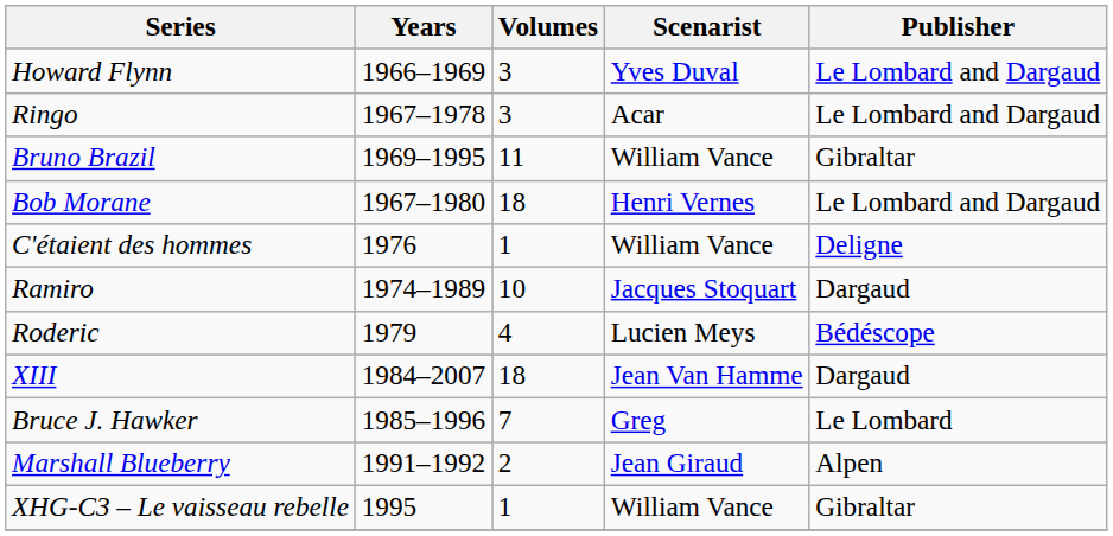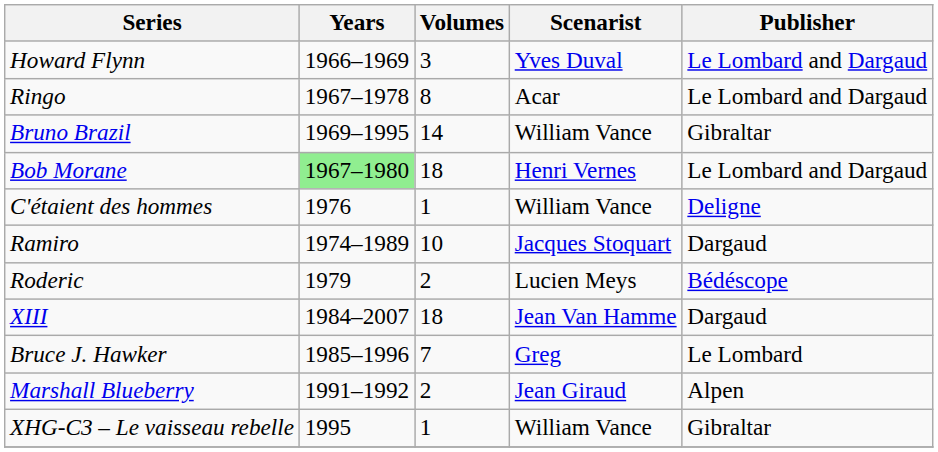 <table class="wikitable" id="noveltable" border="1">
 <tr>
 <th>Series</th>
 <th>Years</th>
 <th>Volumes</th>
 <th>Scenarist</th>
 <th>Publisher</th>
 </tr>
 <tr align="left">
 <td><em>Howard Flynn</em></td>
 <td>1966–1969</td>
 <td>3</td>
 <td><a href='#'>Yves Duval</a></td>
 <td><a href='#'>Le Lombard</a> and <a href='#'>Dargaud</a></td>
 </tr>
 <tr>
 <td><em>Ringo</em></td>
 <td>1967–1978</td>
-<td>3</td>
+<td>8</td>
 <td>Acar</td>
 <td>Le Lombard and Dargaud</td>
 </tr>
 <tr>
 <td><em><a href='#'>Bruno Brazil</a></em></td>
 <td>1969–1995</td>
-<td>11</td>
+<td>14</td>
 <td>William Vance</td>
 <td>Gibraltar</td>
 </tr>
 <tr>
 <td><em><a href='#'>Bob Morane</a></em></td>
-<td>1967–1980</td>
+<td style="background: lightgreen;">1967–1980</td>
 <td>18</td>
 <td><a href='#'>Henri Vernes</a></td>
 <td>Le Lombard and Dargaud</td>
 </tr>
 <tr>
 <td><em>C'étaient des hommes</em></td>
 <td>1976</td>
 <td>1</td>
 <td>William Vance</td>
 <td><a href='#'>Deligne</a></td>
 </tr>
 <tr>
 <td><em>Ramiro</em></td>
 <td>1974–1989</td>
 <td>10</td>
 <td><a href='#'>Jacques Stoquart</a></td>
 <td>Dargaud</td>
 </tr>
 <tr>
 <td><em>Roderic</em></td>
 <td>1979</td>
-<td>4</td>
+<td>2</td>
 <td>Lucien Meys</td>
 <td><a href='#'>Bédéscope</a></td>
 </tr>
 <tr>
 <td><em><a href='#'>XIII</a></em></td>
 <td>1984–2007</td>
 <td>18</td>
 <td><a href='#'>Jean Van Hamme</a></td>
 <td>Dargaud</td>
 </tr>
 <tr>
 <td><em>Bruce J. Hawker</em></td>
 <td>1985–1996</td>
 <td>7</td>
 <td><a href='#'>Greg</a></td>
 <td>Le Lombard</td>
 </tr>
 <tr>
 <td><em><a href='#'>Marshall Blueberry</a></em></td>
 <td>1991–1992</td>
 <td>2</td>
 <td><a href='#'>Jean Giraud</a></td>
 <td>Alpen</td>
 </tr>
 <tr>
 <td><em>XHG-C3 – Le vaisseau rebelle</em></td>
 <td>1995</td>
 <td>1</td>
 <td>William Vance</td>
 <td>Gibraltar</td>
 </tr>
 <tr>
 </tr>
 </table>
